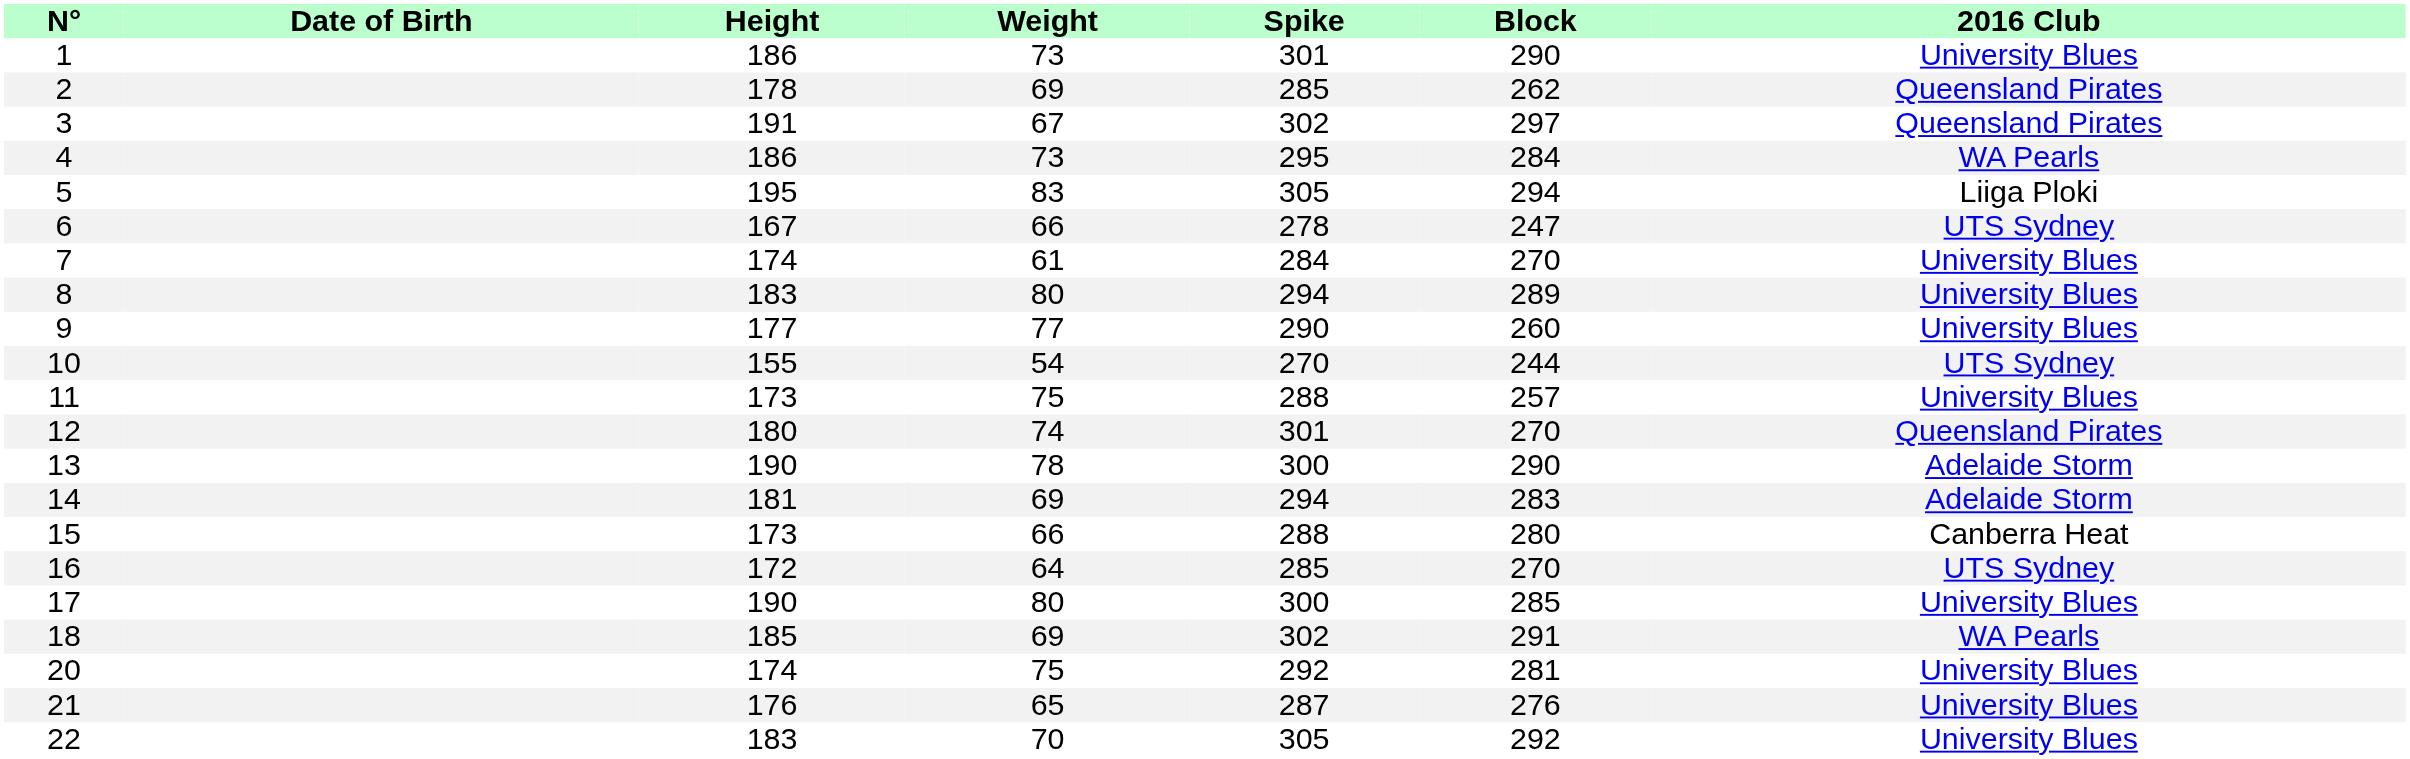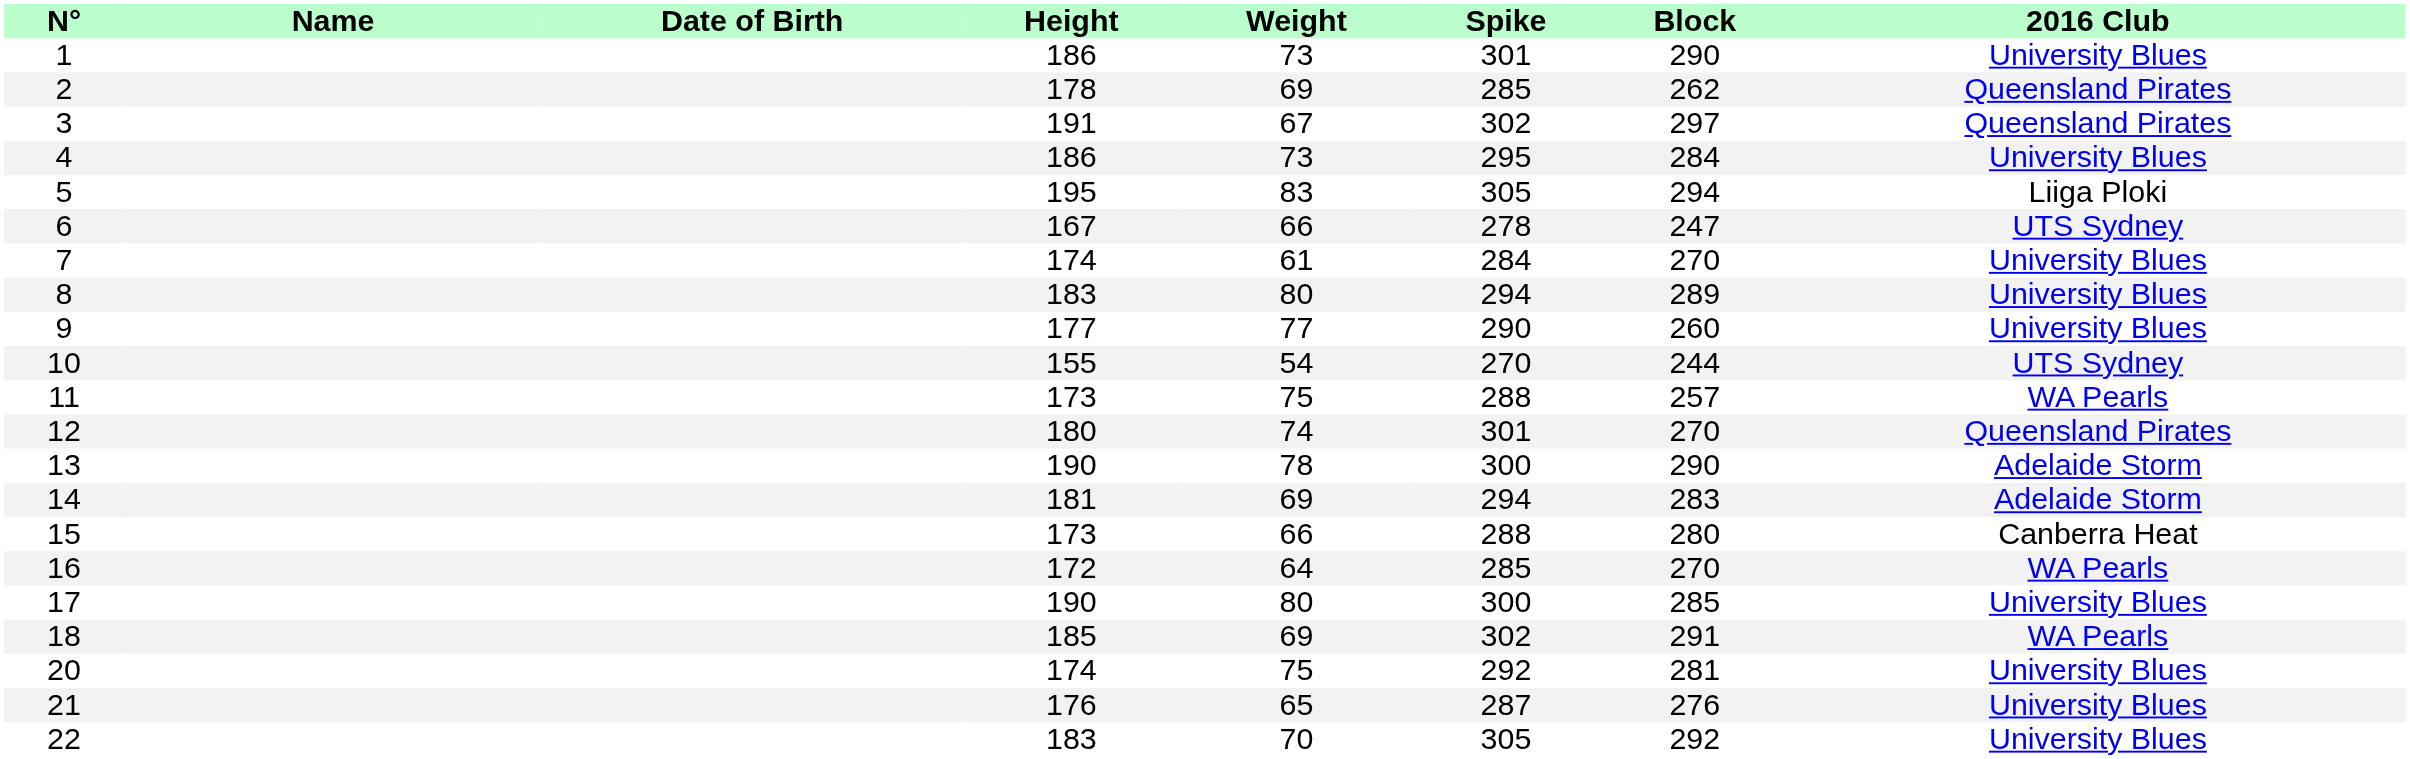 <table style="text-align:center;" cellpadding=0 cellspacing=0 width=100%>
 <tr style="background: #bbffcc;">
 <th width="5%">N°</th>
+<th width=220px>Name</th>
 <th>Date of Birth</th>
 <th>Height</th>
 <th>Weight</th>
 <th>Spike</th>
 <th>Block</th>
 <th>2016 Club</th>
 </tr>
 <tr>
 <td>1</td>
 <td></td>
+<td></td>
 <td>186</td>
 <td>73</td>
 <td>301</td>
 <td>290</td>
 <td><a href='#'>University Blues</a></td>
 </tr>
 <tr bgcolor="#f2f2f2">
 <td>2</td>
+<td></td>
 <td></td>
 <td>178</td>
 <td>69</td>
 <td>285</td>
 <td>262</td>
 <td><a href='#'>Queensland Pirates</a></td>
 </tr>
 <tr>
 <td>3</td>
 <td></td>
+<td></td>
 <td>191</td>
 <td>67</td>
 <td>302</td>
 <td>297</td>
 <td><a href='#'>Queensland Pirates</a></td>
 </tr>
 <tr bgcolor="#f2f2f2">
 <td>4</td>
 <td></td>
+<td></td>
 <td>186</td>
 <td>73</td>
 <td>295</td>
 <td>284</td>
-<td><a href='#'>WA Pearls</a></td>
+<td><a href='#'>University Blues</a></td>
 </tr>
 <tr>
 <td>5</td>
+<td></td>
 <td></td>
 <td>195</td>
 <td>83</td>
 <td>305</td>
 <td>294</td>
 <td>Liiga Ploki</td>
 </tr>
 <tr bgcolor="#f2f2f2">
 <td>6</td>
 <td></td>
+<td></td>
 <td>167</td>
 <td>66</td>
 <td>278</td>
 <td>247</td>
 <td><a href='#'>UTS Sydney</a></td>
 </tr>
 <tr>
 <td>7</td>
+<td></td>
 <td></td>
 <td>174</td>
 <td>61</td>
 <td>284</td>
 <td>270</td>
 <td><a href='#'>University Blues</a></td>
 </tr>
 <tr bgcolor="#f2f2f2">
 <td>8</td>
 <td></td>
+<td></td>
 <td>183</td>
 <td>80</td>
 <td>294</td>
 <td>289</td>
 <td><a href='#'>University Blues</a></td>
 </tr>
 <tr>
 <td>9</td>
+<td></td>
 <td></td>
 <td>177</td>
 <td>77</td>
 <td>290</td>
 <td>260</td>
 <td><a href='#'>University Blues</a></td>
 </tr>
 <tr bgcolor="#f2f2f2">
 <td>10</td>
 <td></td>
+<td></td>
 <td>155</td>
 <td>54</td>
 <td>270</td>
 <td>244</td>
 <td><a href='#'>UTS Sydney</a></td>
 </tr>
 <tr>
 <td>11</td>
 <td></td>
+<td></td>
 <td>173</td>
 <td>75</td>
 <td>288</td>
 <td>257</td>
-<td><a href='#'>University Blues</a></td>
+<td><a href='#'>WA Pearls</a></td>
 </tr>
 <tr bgcolor="#f2f2f2">
 <td>12</td>
+<td></td>
 <td></td>
 <td>180</td>
 <td>74</td>
 <td>301</td>
 <td>270</td>
 <td><a href='#'>Queensland Pirates</a></td>
 </tr>
 <tr>
 <td>13</td>
 <td></td>
+<td></td>
 <td>190</td>
 <td>78</td>
 <td>300</td>
 <td>290</td>
 <td><a href='#'>Adelaide Storm</a></td>
 </tr>
 <tr bgcolor="#f2f2f2">
 <td>14</td>
+<td></td>
 <td></td>
 <td>181</td>
 <td>69</td>
 <td>294</td>
 <td>283</td>
 <td><a href='#'>Adelaide Storm</a></td>
 </tr>
 <tr>
 <td>15</td>
 <td></td>
+<td></td>
 <td>173</td>
 <td>66</td>
 <td>288</td>
 <td>280</td>
 <td>Canberra Heat</td>
 </tr>
 <tr bgcolor="#f2f2f2">
 <td>16</td>
 <td></td>
+<td></td>
 <td>172</td>
 <td>64</td>
 <td>285</td>
 <td>270</td>
-<td><a href='#'>UTS Sydney</a></td>
+<td><a href='#'>WA Pearls</a></td>
 </tr>
 <tr>
 <td>17</td>
+<td></td>
 <td></td>
 <td>190</td>
 <td>80</td>
 <td>300</td>
 <td>285</td>
 <td><a href='#'>University Blues</a></td>
 </tr>
 <tr bgcolor="#f2f2f2">
 <td>18</td>
 <td></td>
+<td></td>
 <td>185</td>
 <td>69</td>
 <td>302</td>
 <td>291</td>
 <td><a href='#'>WA Pearls</a></td>
 </tr>
 <tr>
 <td>20</td>
+<td></td>
 <td></td>
 <td>174</td>
 <td>75</td>
 <td>292</td>
 <td>281</td>
 <td><a href='#'>University Blues</a></td>
 </tr>
 <tr bgcolor="#f2f2f2">
 <td>21</td>
 <td></td>
+<td></td>
 <td>176</td>
 <td>65</td>
 <td>287</td>
 <td>276</td>
 <td><a href='#'>University Blues</a></td>
 </tr>
 <tr>
 <td>22</td>
 <td></td>
+<td></td>
 <td>183</td>
 <td>70</td>
 <td>305</td>
 <td>292</td>
 <td><a href='#'>University Blues</a></td>
 </tr>
 </table>
